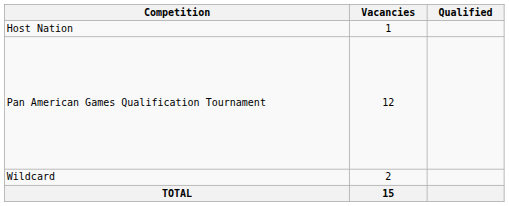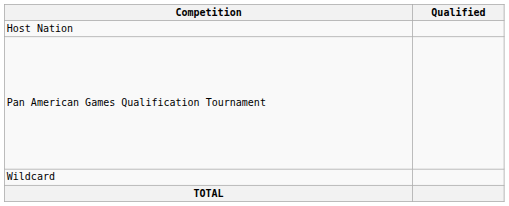 <table class = "wikitable" width=650>
 <tr>
 <th>Competition</th>
-<th>Vacancies</th>
 <th>Qualified</th>
 </tr>
 <tr>
 <td>Host Nation</td>
-<td align="center">1</td>
 <td></td>
 </tr>
 <tr>
 <td>Pan American Games Qualification Tournament</td>
-<td align="center">12</td>
 <td><br><br><br><br><br><br><br><br><br><br><br></td>
 </tr>
 <tr>
 <td>Wildcard</td>
-<td align="center">2</td>
 <td><br></td>
 </tr>
 <tr>
 <th>TOTAL</th>
-<th>15</th>
 <th></th>
 </tr>
 </table>
